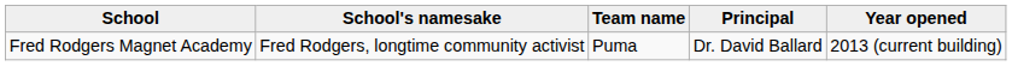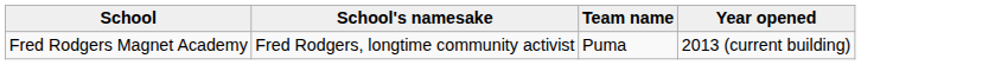 <table class="wikitable">
 <tr>
 <th style="background:#efefef;">School</th>
 <th style="background:#efefef;">School's namesake</th>
 <th style="background:#efefef;">Team name</th>
-<th style="background:#efefef;">Principal</th>
 <th style="background:#efefef;">Year opened</th>
 </tr>
 <tr>
 <td>Fred Rodgers Magnet Academy</td>
 <td>Fred Rodgers, longtime community activist</td>
 <td>Puma</td>
-<td>Dr. David Ballard</td>
 <td>2013 (current building)</td>
 </tr>
 </table>
